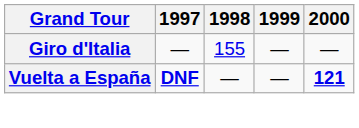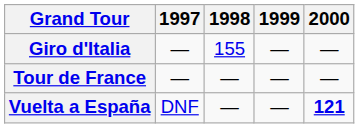 <table class="wikitable plainrowheaders">
 <tr>
 <th scope="col"><a href='#'>Grand Tour</a></th>
 <th scope="col">1997</th>
 <th scope="col">1998</th>
 <th scope="col">1999</th>
 <th scope="col">2000</th>
 </tr>
 <tr style="text-align:center;">
 <th scope="row"> <a href='#'>Giro d'Italia</a></th>
 <td>—</td>
 <td style="text-align:center;"><a href='#'>155</a></td>
 <td>—</td>
 <td>—</td>
 </tr>
 <tr style="text-align:center;">
+<th scope="row"> <a href='#'>Tour de France</a></th>
+<td>—</td>
+<td>—</td>
+<td>—</td>
+<td>—</td>
+</tr>
+<tr style="text-align:center;">
 <th scope="row"> <a href='#'>Vuelta a España</a></th>
-<td style="text-align:center;"><strong><a href='#'>DNF</a></strong></td>
+<td style="text-align:center;"><a href='#'>DNF</a></td>
 <td>—</td>
 <td>—</td>
 <td style="text-align:center;"><strong><a href='#'>121</a></strong></td>
 </tr>
 </table>
